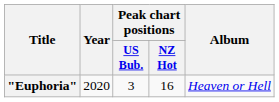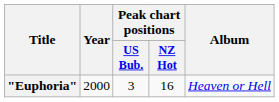 <table class="wikitable plainrowheaders" style="text-align:center;">
 <tr>
 <th scope="col" rowspan="2">Title</th>
 <th scope="col" rowspan="2">Year</th>
 <th scope="col" colspan="2">Peak chart positions</th>
 <th scope="col" rowspan="2">Album</th>
 </tr>
 <tr>
 <th scope="col" style="width:2.5em;font-size:90%;"><a href='#'>US<br>Bub.</a><br></th>
 <th scope="col" style="width:2.5em;font-size:90%;"><a href='#'>NZ<br>Hot</a><br></th>
 </tr>
 <tr>
 <th scope="row">"Euphoria"<br></th>
-<td>2020</td>
+<td>2000</td>
 <td>3</td>
 <td>16</td>
 <td><em><a href='#'>Heaven or Hell</a></em></td>
 </tr>
 </table>
